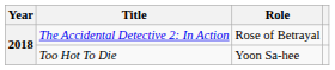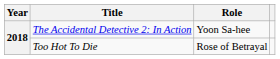 <table class="wikitable sortable plainrowheaders">
 <tr>
 <th>Year</th>
 <th>Title</th>
 <th>Role</th>
 <th scope="col" class="unsortable"></th>
 </tr>
 <tr>
 <th scope="row" rowspan=2>2018</th>
 <td><em><a href='#'>The Accidental Detective 2: In Action</a></em></td>
-<td>Rose of Betrayal</td>
+<td>Yoon Sa-hee</td>
 <td></td>
 </tr>
 <tr>
 <td><em>Too Hot To Die</em></td>
-<td>Yoon Sa-hee</td>
+<td>Rose of Betrayal</td>
 <td></td>
 </tr>
 </table>
